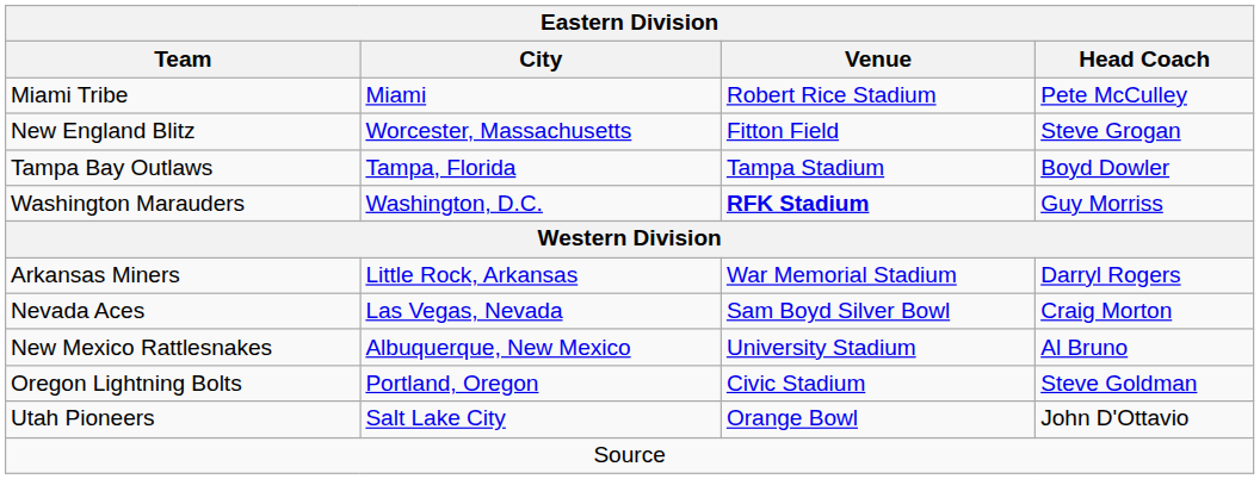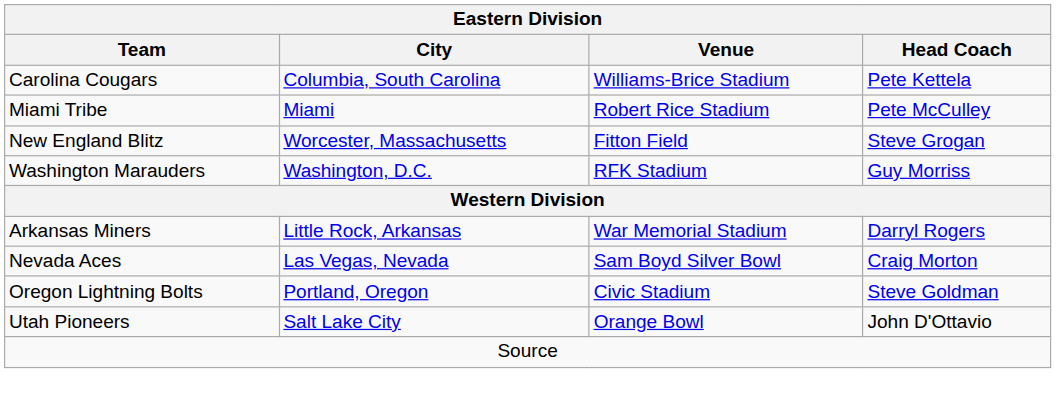 <table class="wikitable" style="width:55em; text-align:left">
 <tr>
 <th colspan=4>Eastern Division</th>
 </tr>
 <tr>
 <th>Team</th>
 <th>City</th>
 <th>Venue</th>
 <th>Head Coach</th>
+</tr>
+<tr>
+<td>Carolina Cougars</td>
+<td><a href='#'>Columbia, South Carolina</a></td>
+<td><a href='#'>Williams-Brice Stadium</a></td>
+<td><a href='#'>Pete Kettela</a></td>
 </tr>
 <tr>
 <td>Miami Tribe</td>
 <td><a href='#'>Miami</a></td>
 <td><a href='#'>Robert Rice Stadium</a></td>
 <td><a href='#'>Pete McCulley</a></td>
 </tr>
 <tr>
 <td>New England Blitz</td>
 <td><a href='#'>Worcester, Massachusetts</a></td>
 <td><a href='#'>Fitton Field</a></td>
 <td><a href='#'>Steve Grogan</a></td>
 </tr>
 <tr>
-<td>Tampa Bay Outlaws</td>
-<td><a href='#'>Tampa, Florida</a></td>
-<td><a href='#'>Tampa Stadium</a></td>
-<td><a href='#'>Boyd Dowler</a></td>
-</tr>
-<tr>
 <td>Washington Marauders</td>
 <td><a href='#'>Washington, D.C.</a></td>
-<td><strong><a href='#'>RFK Stadium</a></strong></td>
+<td><a href='#'>RFK Stadium</a></td>
 <td><a href='#'>Guy Morriss</a></td>
 </tr>
 <tr>
 <th colspan=4>Western Division</th>
 </tr>
 <tr>
 <td>Arkansas Miners</td>
 <td><a href='#'>Little Rock, Arkansas</a></td>
 <td><a href='#'>War Memorial Stadium</a></td>
 <td><a href='#'>Darryl Rogers</a></td>
 </tr>
 <tr>
 <td>Nevada Aces</td>
 <td><a href='#'>Las Vegas, Nevada</a></td>
 <td><a href='#'>Sam Boyd Silver Bowl</a></td>
 <td><a href='#'>Craig Morton</a></td>
 </tr>
 <tr>
-<td>New Mexico Rattlesnakes</td>
-<td><a href='#'>Albuquerque, New Mexico</a></td>
-<td><a href='#'>University Stadium</a></td>
-<td><a href='#'>Al Bruno</a></td>
-</tr>
-<tr>
 <td>Oregon Lightning Bolts</td>
 <td><a href='#'>Portland, Oregon</a></td>
 <td><a href='#'>Civic Stadium</a></td>
 <td><a href='#'>Steve Goldman</a></td>
 </tr>
 <tr>
 <td>Utah Pioneers</td>
 <td><a href='#'>Salt Lake City</a></td>
 <td><a href='#'>Orange Bowl</a></td>
 <td>John D'Ottavio</td>
 </tr>
 <tr>
 <td colspan=4 align=center>Source</td>
 </tr>
 </table>
